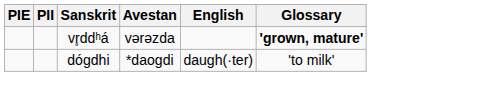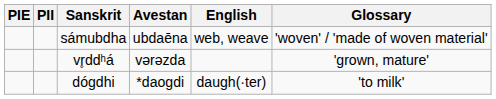 <table class="wikitable" style="text-align: center;">
 <tr>
 <th>PIE</th>
 <th>PII</th>
 <th>Sanskrit</th>
 <th>Avestan</th>
 <th>English</th>
 <th>Glossary</th>
 </tr>
 <tr>
 <td></td>
 <td></td>
+<td>sámubdha</td>
+<td>ubdaēna</td>
+<td>web, weave</td>
+<td>'woven' / 'made of woven material'</td>
+</tr>
+<tr>
+<td></td>
+<td></td>
 <td>vr̥ddʰá</td>
 <td>vərəzda</td>
 <td></td>
-<td><strong>'grown, mature'</strong></td>
+<td>'grown, mature'</td>
 </tr>
 <tr>
 <td></td>
 <td></td>
 <td>dógdhi</td>
 <td>*daogdi</td>
 <td>daugh(·ter)</td>
 <td>'to milk'</td>
 </tr>
 </table>
